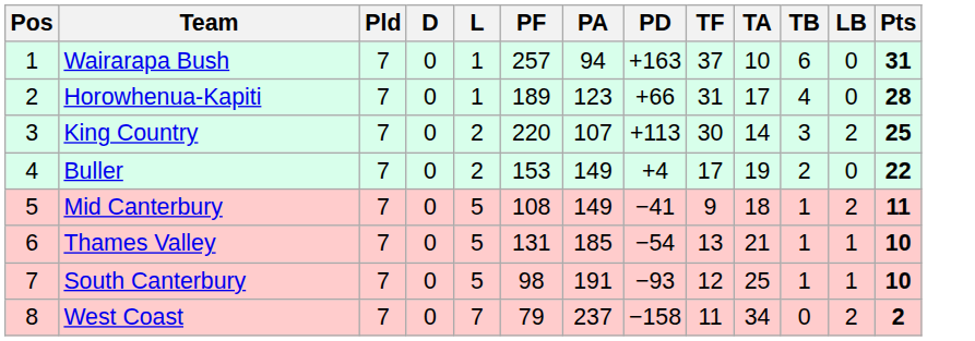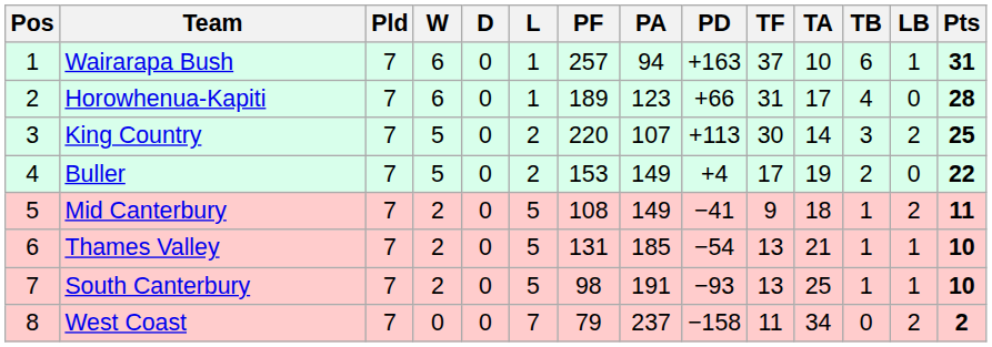 <table class="wikitable" style="text-align:center">
 <tr>
 <th style="width:25px">Pos</th>
 <th style="width:200px">Team</th>
 <th style="width:25px">Pld</th>
+<th style="width:25px">W</th>
 <th style="width:25px">D</th>
 <th style="width:25px">L</th>
 <th style="width:35px">PF</th>
 <th style="width:35px">PA</th>
 <th style="width:35px">PD</th>
 <th style="width:25px">TF</th>
 <th style="width:25px">TA</th>
 <th style="width:25px">TB</th>
 <th style="width:25px">LB</th>
 <th style="width:25px">Pts</th>
 </tr>
 <tr style="background:#d8ffeb">
 <td>1</td>
 <td style="text-align:left"><a href='#'>Wairarapa Bush</a></td>
 <td>7</td>
+<td>6</td>
 <td>0</td>
 <td>1</td>
 <td>257</td>
 <td>94</td>
 <td>+163</td>
 <td>37</td>
 <td>10</td>
 <td>6</td>
-<td>0</td>
+<td>1</td>
 <td><strong>31</strong></td>
 </tr>
 <tr style="background:#d8ffeb">
 <td>2</td>
 <td style="text-align:left"><a href='#'>Horowhenua-Kapiti</a></td>
 <td>7</td>
+<td>6</td>
 <td>0</td>
 <td>1</td>
 <td>189</td>
 <td>123</td>
 <td>+66</td>
 <td>31</td>
 <td>17</td>
 <td>4</td>
 <td>0</td>
 <td><strong>28</strong></td>
 </tr>
 <tr style="background:#d8ffeb">
 <td>3</td>
 <td style="text-align:left"><a href='#'>King Country</a></td>
 <td>7</td>
+<td>5</td>
 <td>0</td>
 <td>2</td>
 <td>220</td>
 <td>107</td>
 <td>+113</td>
 <td>30</td>
 <td>14</td>
 <td>3</td>
 <td>2</td>
 <td><strong>25</strong></td>
 </tr>
 <tr style="background:#d8ffeb">
 <td>4</td>
 <td style="text-align:left"><a href='#'>Buller</a></td>
 <td>7</td>
+<td>5</td>
 <td>0</td>
 <td>2</td>
 <td>153</td>
 <td>149</td>
 <td>+4</td>
 <td>17</td>
 <td>19</td>
 <td>2</td>
 <td>0</td>
 <td><strong>22</strong></td>
 </tr>
 <tr style="background:#ffcccc">
 <td>5</td>
 <td style="text-align:left"><a href='#'>Mid Canterbury</a></td>
 <td>7</td>
+<td>2</td>
 <td>0</td>
 <td>5</td>
 <td>108</td>
 <td>149</td>
 <td>−41</td>
 <td>9</td>
 <td>18</td>
 <td>1</td>
 <td>2</td>
 <td><strong>11</strong></td>
 </tr>
 <tr style="background:#ffcccc">
 <td>6</td>
 <td style="text-align:left"><a href='#'>Thames Valley</a></td>
 <td>7</td>
+<td>2</td>
 <td>0</td>
 <td>5</td>
 <td>131</td>
 <td>185</td>
 <td>−54</td>
 <td>13</td>
 <td>21</td>
 <td>1</td>
 <td>1</td>
 <td><strong>10</strong></td>
 </tr>
 <tr style="background:#ffcccc">
 <td>7</td>
 <td style="text-align:left"><a href='#'>South Canterbury</a></td>
 <td>7</td>
+<td>2</td>
 <td>0</td>
 <td>5</td>
 <td>98</td>
 <td>191</td>
 <td>−93</td>
-<td>12</td>
+<td>13</td>
 <td>25</td>
 <td>1</td>
 <td>1</td>
 <td><strong>10</strong></td>
 </tr>
 <tr style="background:#ffcccc">
 <td>8</td>
 <td style="text-align:left"><a href='#'>West Coast</a></td>
 <td>7</td>
+<td>0</td>
 <td>0</td>
 <td>7</td>
 <td>79</td>
 <td>237</td>
 <td>−158</td>
 <td>11</td>
 <td>34</td>
 <td>0</td>
 <td>2</td>
 <td><strong>2</strong></td>
 </tr>
 </table>
